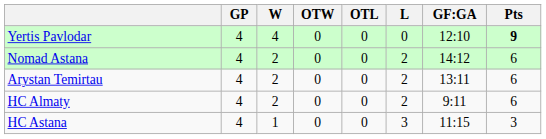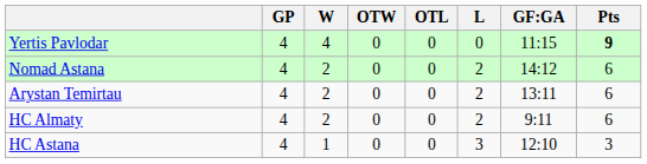 <table class="wikitable" width="50%">
 <tr>
 <th width="30%" bgcolor="#e0e0e0"></th>
 <th width="5%" bgcolor="#e0e0e0">GP</th>
 <th width="5%" bgcolor="#e0e0e0">W</th>
 <th width="5%" bgcolor="#e0e0e0">OTW</th>
 <th width="5%" bgcolor="#e0e0e0">OTL</th>
 <th width="5%" bgcolor="#e0e0e0">L</th>
 <th width="7.5%" bgcolor="#e0e0e0">GF:GA</th>
 <th width="7.5%" bgcolor="#e0e0e0">Pts</th>
 </tr>
 <tr align="center" bgcolor="#CCFFCC">
 <td align="left"><a href='#'>Yertis Pavlodar</a></td>
 <td>4</td>
 <td>4</td>
 <td>0</td>
 <td>0</td>
 <td>0</td>
-<td>12:10</td>
+<td>11:15</td>
 <td><strong>9</strong></td>
 </tr>
 <tr align="center" bgcolor="#CCFFCC">
 <td align="left"><a href='#'>Nomad Astana</a></td>
 <td>4</td>
 <td>2</td>
 <td>0</td>
 <td>0</td>
 <td>2</td>
 <td>14:12</td>
 <td>6</td>
 </tr>
 <tr align="center">
 <td align="left"><a href='#'>Arystan Temirtau</a></td>
 <td>4</td>
 <td>2</td>
 <td>0</td>
 <td>0</td>
 <td>2</td>
 <td>13:11</td>
 <td>6</td>
 </tr>
 <tr align="center">
 <td align="left"><a href='#'>HC Almaty</a></td>
 <td>4</td>
 <td>2</td>
 <td>0</td>
 <td>0</td>
 <td>2</td>
 <td>9:11</td>
 <td>6</td>
 </tr>
 <tr align="center">
 <td align="left"><a href='#'>HC Astana</a></td>
 <td>4</td>
 <td>1</td>
 <td>0</td>
 <td>0</td>
 <td>3</td>
-<td>11:15</td>
+<td>12:10</td>
 <td>3</td>
 </tr>
 </table>
